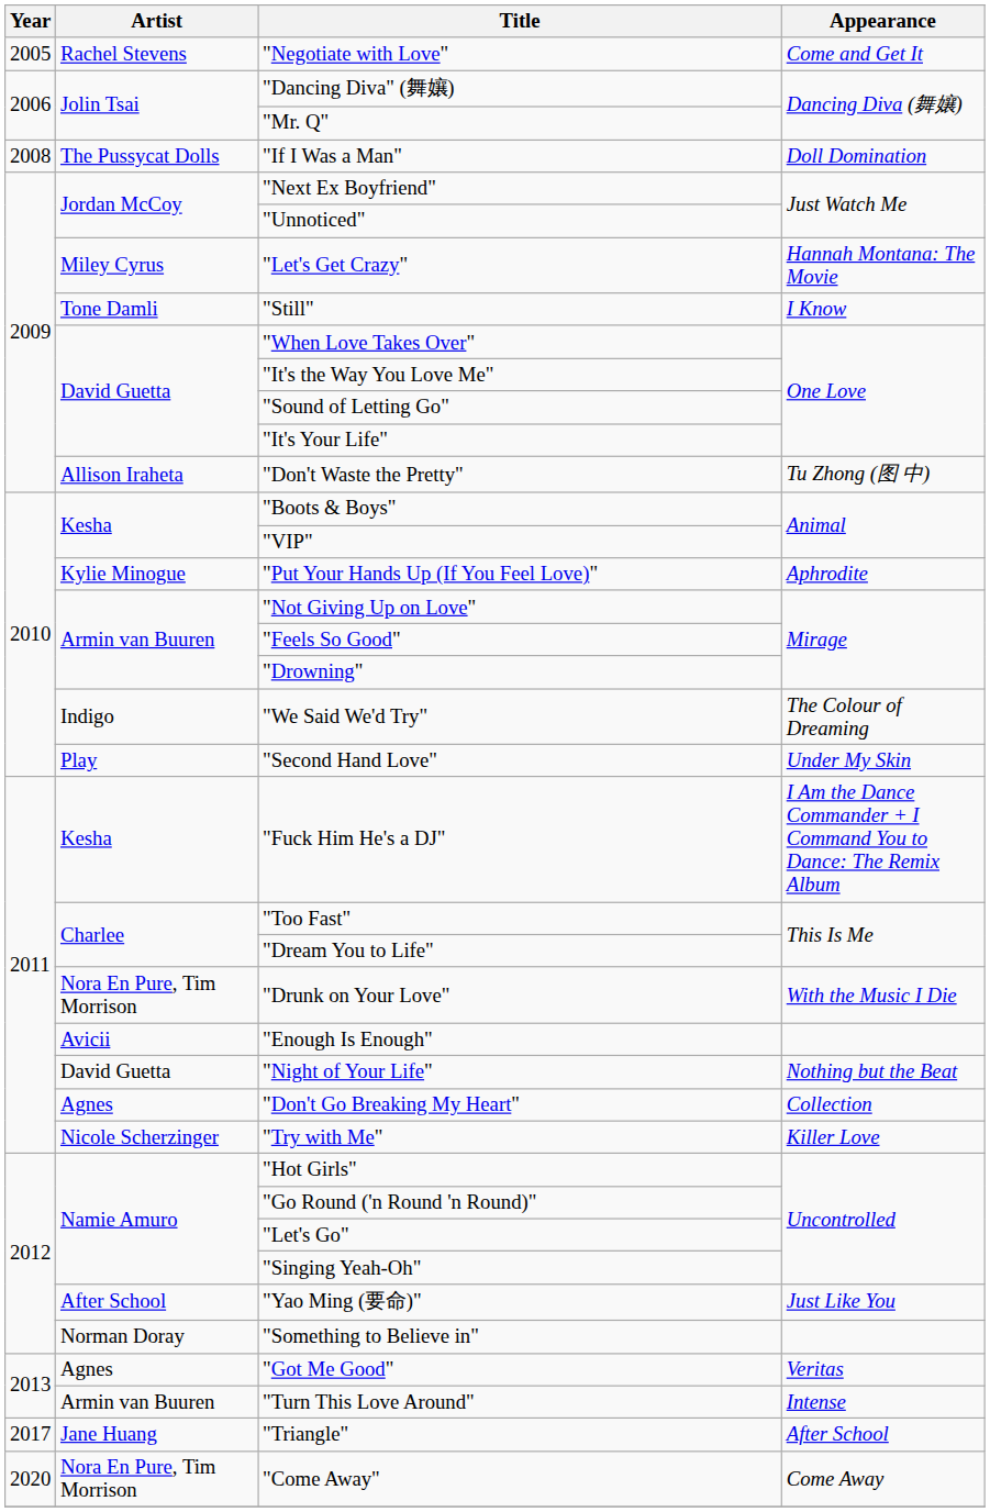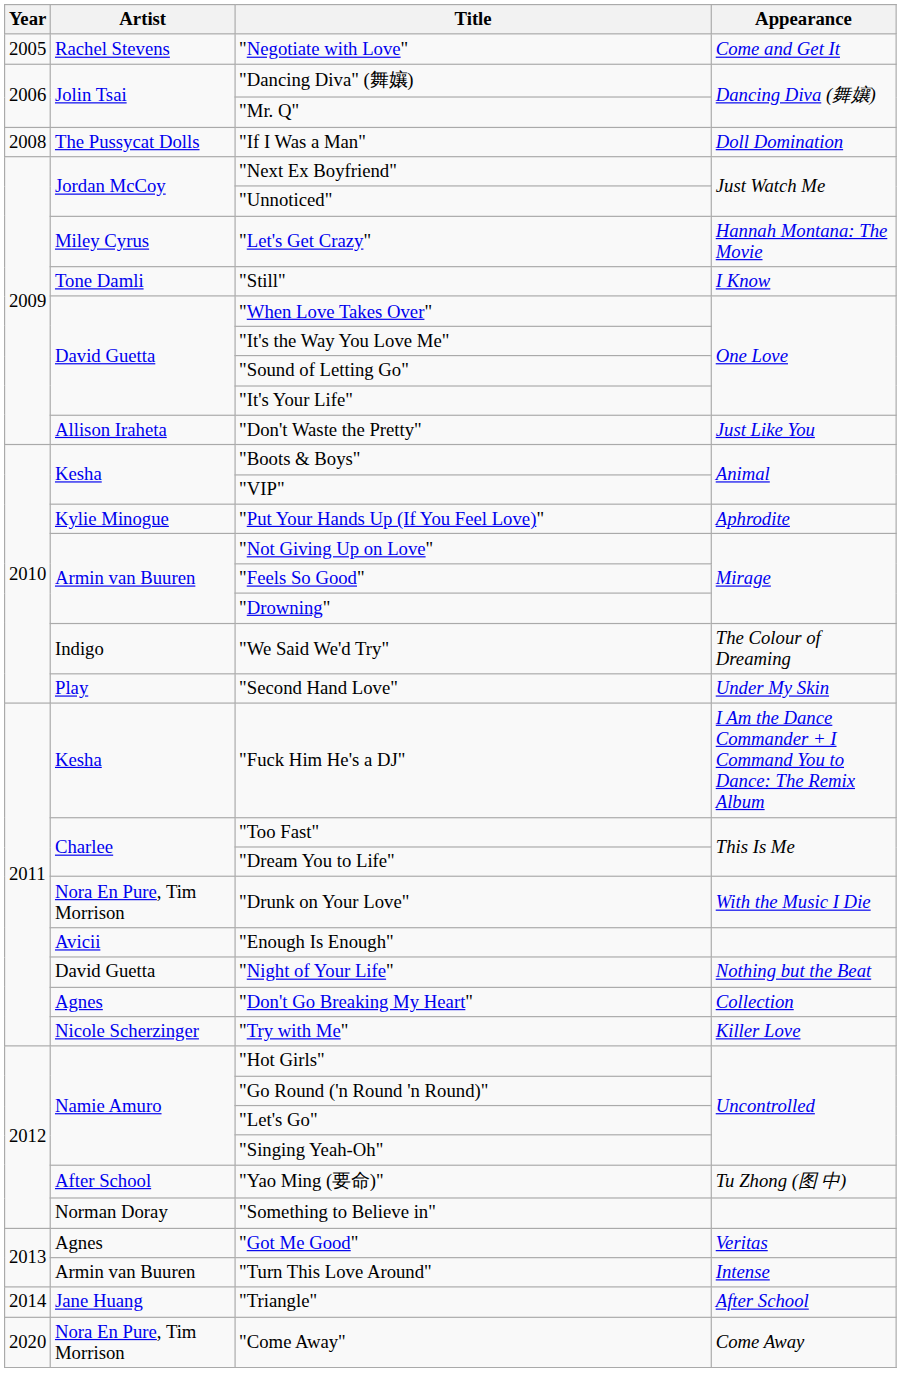 <table class="wikitable">
 <tr>
 <th width="10">Year</th>
 <th width="150">Artist</th>
 <th width="400">Title</th>
 <th width="150">Appearance</th>
 </tr>
 <tr>
 <td>2005</td>
 <td><a href='#'>Rachel Stevens</a></td>
 <td>"<a href='#'>Negotiate with Love</a>"</td>
 <td><em><a href='#'>Come and Get It</a></em></td>
 </tr>
 <tr>
 <td rowspan="2">2006</td>
 <td rowspan="2"><a href='#'>Jolin Tsai</a></td>
 <td>"Dancing Diva" (舞孃)</td>
 <td rowspan="2"><em><a href='#'>Dancing Diva</a> (舞孃)</em></td>
 </tr>
 <tr>
 <td>"Mr. Q"</td>
 </tr>
 <tr>
 <td>2008</td>
 <td><a href='#'>The Pussycat Dolls</a></td>
 <td>"If I Was a Man" </td>
 <td><em><a href='#'>Doll Domination</a></em></td>
 </tr>
 <tr>
 <td rowspan="9">2009</td>
 <td rowspan="2"><a href='#'>Jordan McCoy</a></td>
 <td>"Next Ex Boyfriend"</td>
 <td rowspan="2"><em>Just Watch Me</em></td>
 </tr>
 <tr>
 <td>"Unnoticed"</td>
 </tr>
 <tr>
 <td><a href='#'>Miley Cyrus</a></td>
 <td>"<a href='#'>Let's Get Crazy</a>" </td>
 <td><em><a href='#'>Hannah Montana: The Movie</a></em></td>
 </tr>
 <tr>
 <td><a href='#'>Tone Damli</a></td>
 <td>"Still"</td>
 <td><em><a href='#'>I Know</a></em></td>
 </tr>
 <tr>
 <td rowspan="4"><a href='#'>David Guetta</a></td>
 <td>"<a href='#'>When Love Takes Over</a>" </td>
 <td rowspan="4"><em><a href='#'>One Love</a></em></td>
 </tr>
 <tr>
 <td>"It's the Way You Love Me" </td>
 </tr>
 <tr>
 <td>"Sound of Letting Go" </td>
 </tr>
 <tr>
 <td>"It's Your Life" </td>
 </tr>
 <tr>
 <td><a href='#'>Allison Iraheta</a></td>
 <td>"Don't Waste the Pretty"</td>
-<td><em>Tu Zhong (图 中)</em></td>
+<td><em><a href='#'>Just Like You</a></em></td>
 </tr>
 <tr>
 <td rowspan="8">2010</td>
 <td rowspan="2"><a href='#'>Kesha</a></td>
 <td>"Boots & Boys"</td>
 <td rowspan="2"><em><a href='#'>Animal</a></em></td>
 </tr>
 <tr>
 <td>"VIP"</td>
 </tr>
 <tr>
 <td><a href='#'>Kylie Minogue</a></td>
 <td>"<a href='#'>Put Your Hands Up (If You Feel Love)</a>"</td>
 <td><em><a href='#'>Aphrodite</a></em></td>
 </tr>
 <tr>
 <td rowspan="3"><a href='#'>Armin van Buuren</a></td>
 <td>"<a href='#'>Not Giving Up on Love</a>" </td>
 <td rowspan="3"><em><a href='#'>Mirage</a></em></td>
 </tr>
 <tr>
 <td>"<a href='#'>Feels So Good</a>" </td>
 </tr>
 <tr>
 <td>"<a href='#'>Drowning</a>" </td>
 </tr>
 <tr>
 <td>Indigo</td>
 <td>"We Said We'd Try"</td>
 <td><em>The Colour of Dreaming</em></td>
 </tr>
 <tr>
 <td><a href='#'>Play</a></td>
 <td>"Second Hand Love"</td>
 <td><em><a href='#'>Under My Skin</a></em></td>
 </tr>
 <tr>
 <td rowspan="8">2011</td>
 <td><a href='#'>Kesha</a></td>
 <td>"Fuck Him He's a DJ"</td>
 <td><em><a href='#'>I Am the Dance Commander + I Command You to Dance: The Remix Album</a></em></td>
 </tr>
 <tr>
 <td rowspan="2"><a href='#'>Charlee</a></td>
 <td>"Too Fast"</td>
 <td rowspan="2"><em>This Is Me</em></td>
 </tr>
 <tr>
 <td>"Dream You to Life"</td>
 </tr>
 <tr>
 <td><a href='#'>Nora En Pure</a>, Tim Morrison</td>
 <td>"Drunk on Your Love"</td>
 <td><em><a href='#'>With the Music I Die</a></em></td>
 </tr>
 <tr>
 <td><a href='#'>Avicii</a></td>
 <td>"Enough Is Enough"</td>
 <td></td>
 </tr>
 <tr>
 <td>David Guetta</td>
 <td>"<a href='#'>Night of Your Life</a>" </td>
 <td><em><a href='#'>Nothing but the Beat</a></em></td>
 </tr>
 <tr>
 <td><a href='#'>Agnes</a></td>
 <td>"<a href='#'>Don't Go Breaking My Heart</a>"</td>
 <td><em><a href='#'>Collection</a></em></td>
 </tr>
 <tr>
 <td><a href='#'>Nicole Scherzinger</a></td>
 <td>"<a href='#'>Try with Me</a>"</td>
 <td><em><a href='#'>Killer Love</a></em></td>
 </tr>
 <tr>
 <td rowspan="6">2012</td>
 <td rowspan="4"><a href='#'>Namie Amuro</a></td>
 <td>"Hot Girls"</td>
 <td rowspan="4"><em><a href='#'>Uncontrolled</a></em></td>
 </tr>
 <tr>
 <td>"Go Round ('n Round 'n Round)"</td>
 </tr>
 <tr>
 <td>"Let's Go"</td>
 </tr>
 <tr>
 <td>"Singing Yeah-Oh"</td>
 </tr>
 <tr>
 <td><a href='#'>After School</a></td>
 <td>"Yao Ming (要命)" </td>
-<td><em><a href='#'>Just Like You</a></em></td>
+<td><em>Tu Zhong (图 中)</em></td>
 </tr>
 <tr>
 <td>Norman Doray</td>
 <td>"Something to Believe in" </td>
 <td></td>
 </tr>
 <tr>
 <td rowspan="2">2013</td>
 <td>Agnes</td>
 <td>"<a href='#'>Got Me Good</a>"</td>
 <td><em><a href='#'>Veritas</a></em></td>
 </tr>
 <tr>
 <td>Armin van Buuren</td>
 <td>"Turn This Love Around" </td>
 <td><em><a href='#'>Intense</a></em></td>
 </tr>
 <tr>
-<td>2017</td>
+<td>2014</td>
 <td><a href='#'>Jane Huang</a></td>
 <td>"Triangle"</td>
 <td><em><a href='#'>After School</a></em></td>
 </tr>
 <tr>
 <td>2020</td>
 <td><a href='#'>Nora En Pure</a>, Tim Morrison</td>
 <td>"Come Away"</td>
 <td><em>Come Away</em></td>
 </tr>
 <tr>
 </tr>
 </table>
